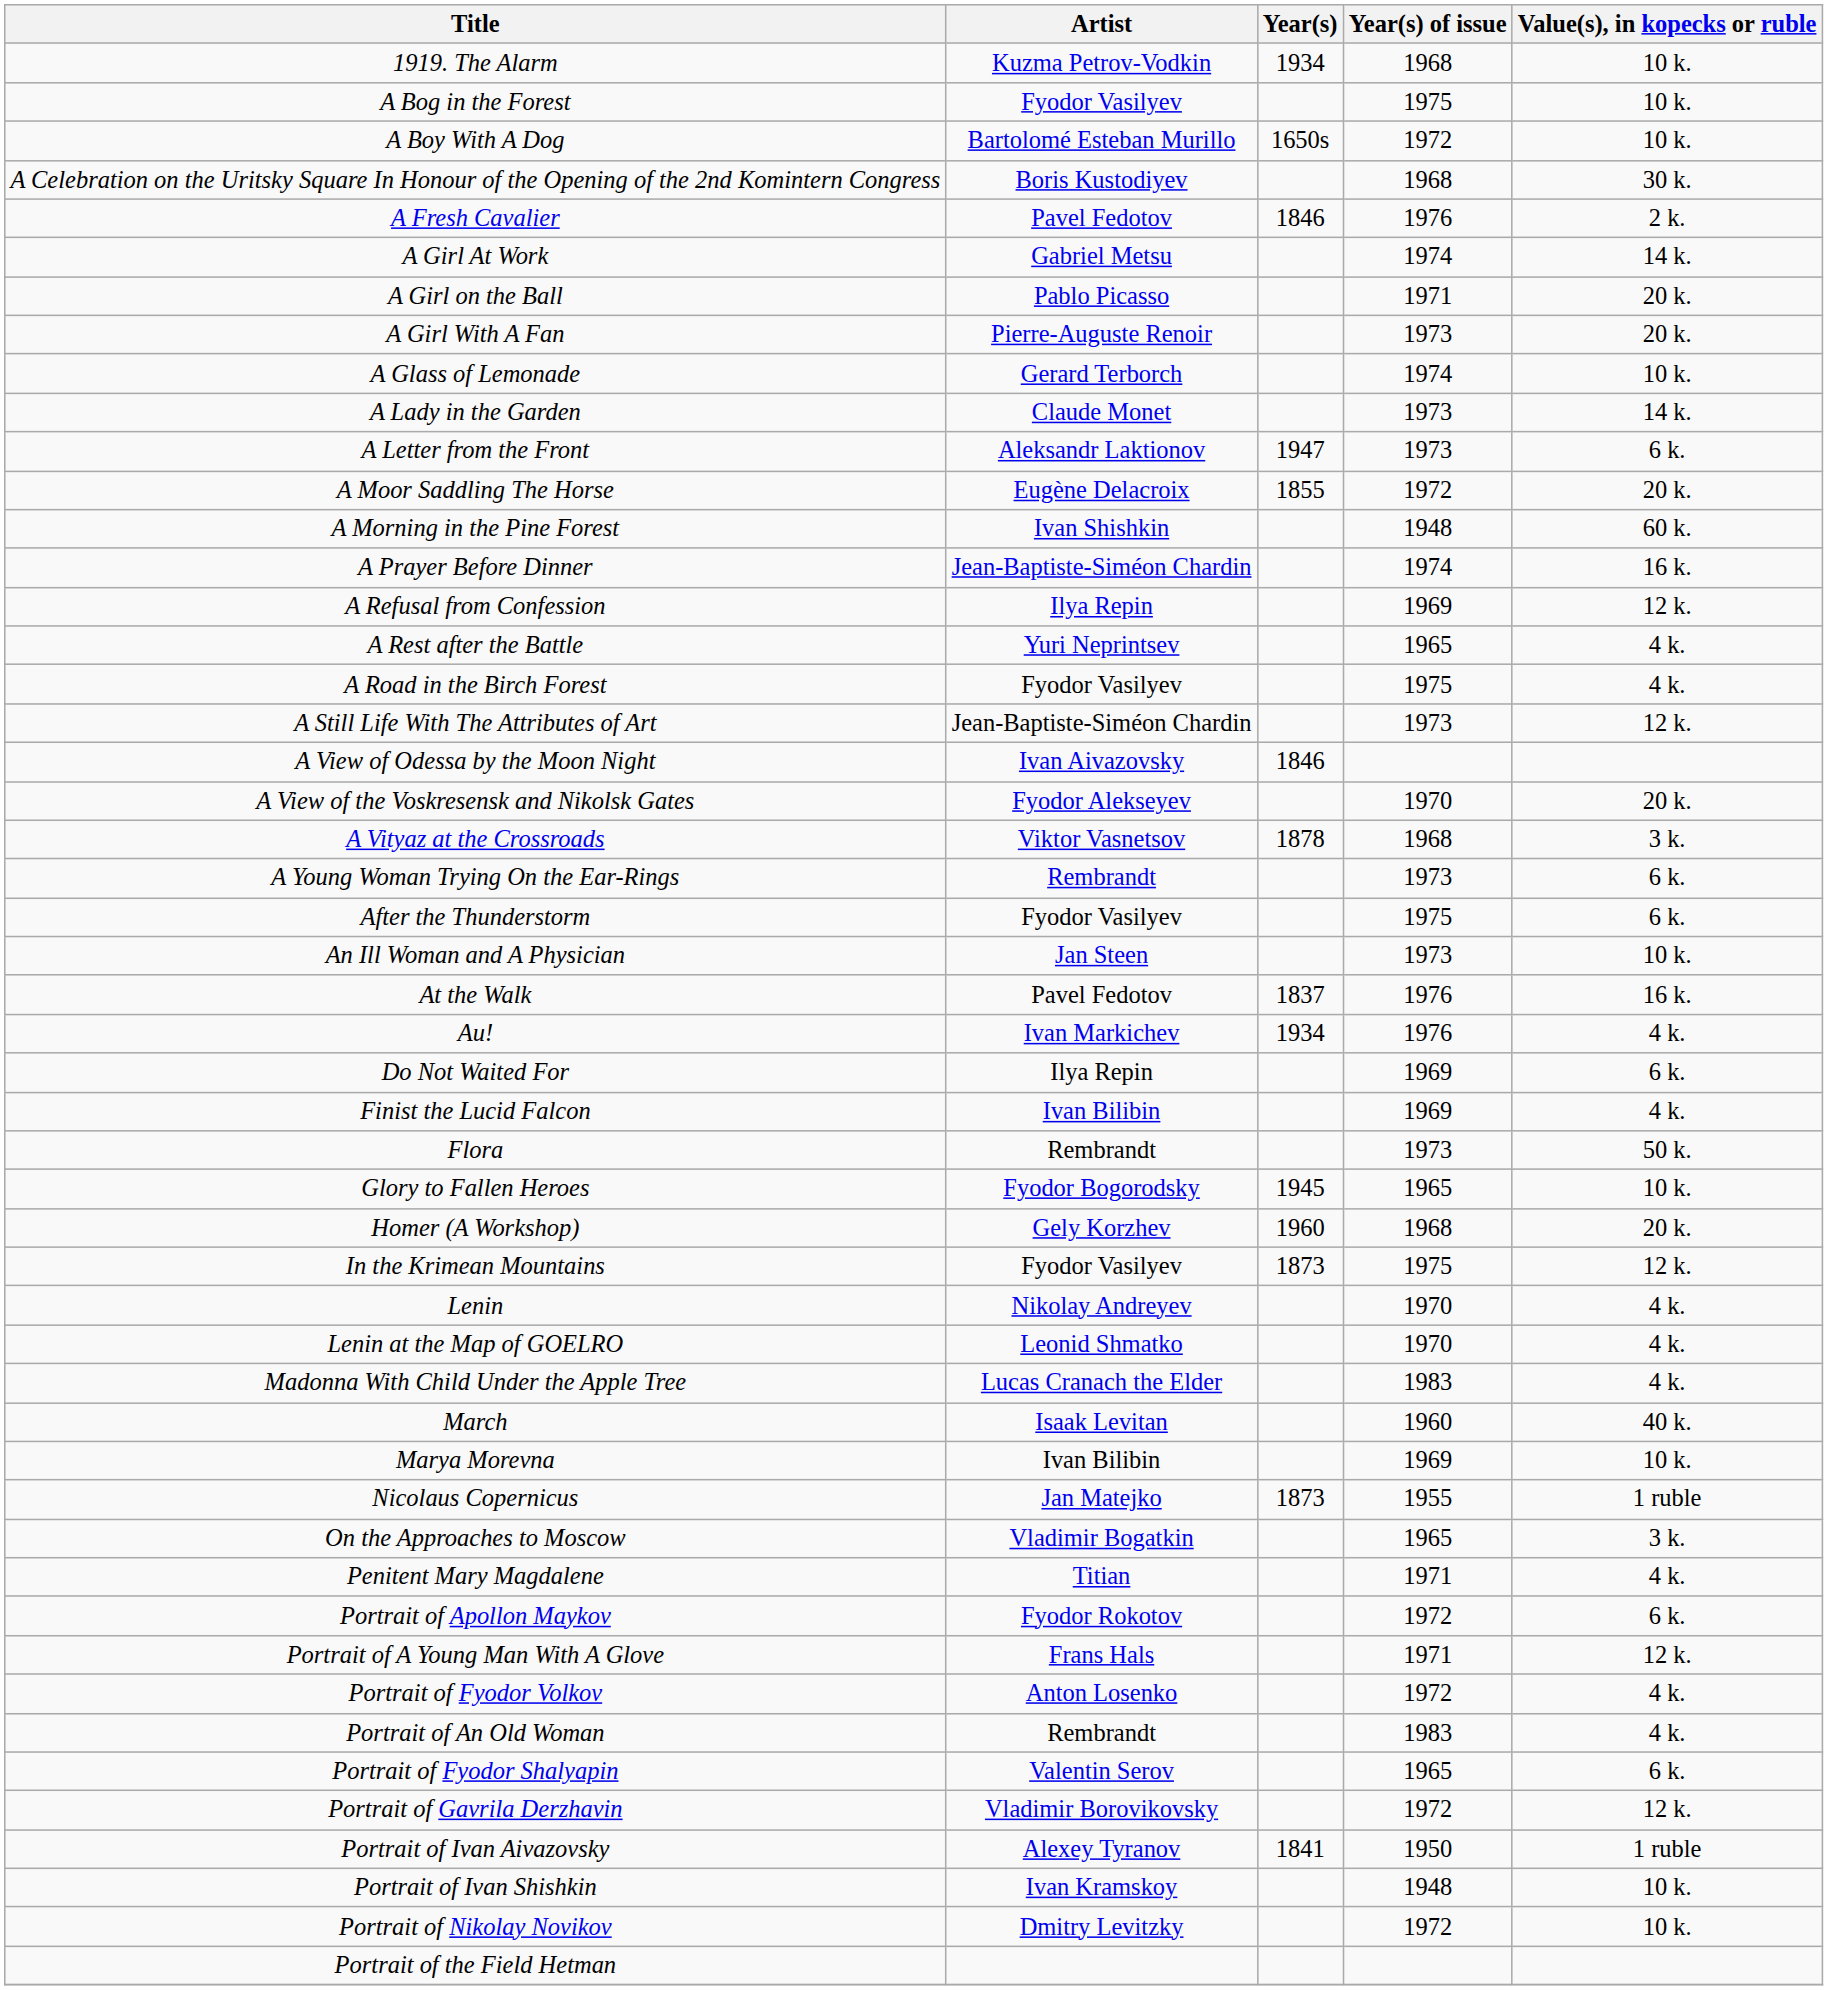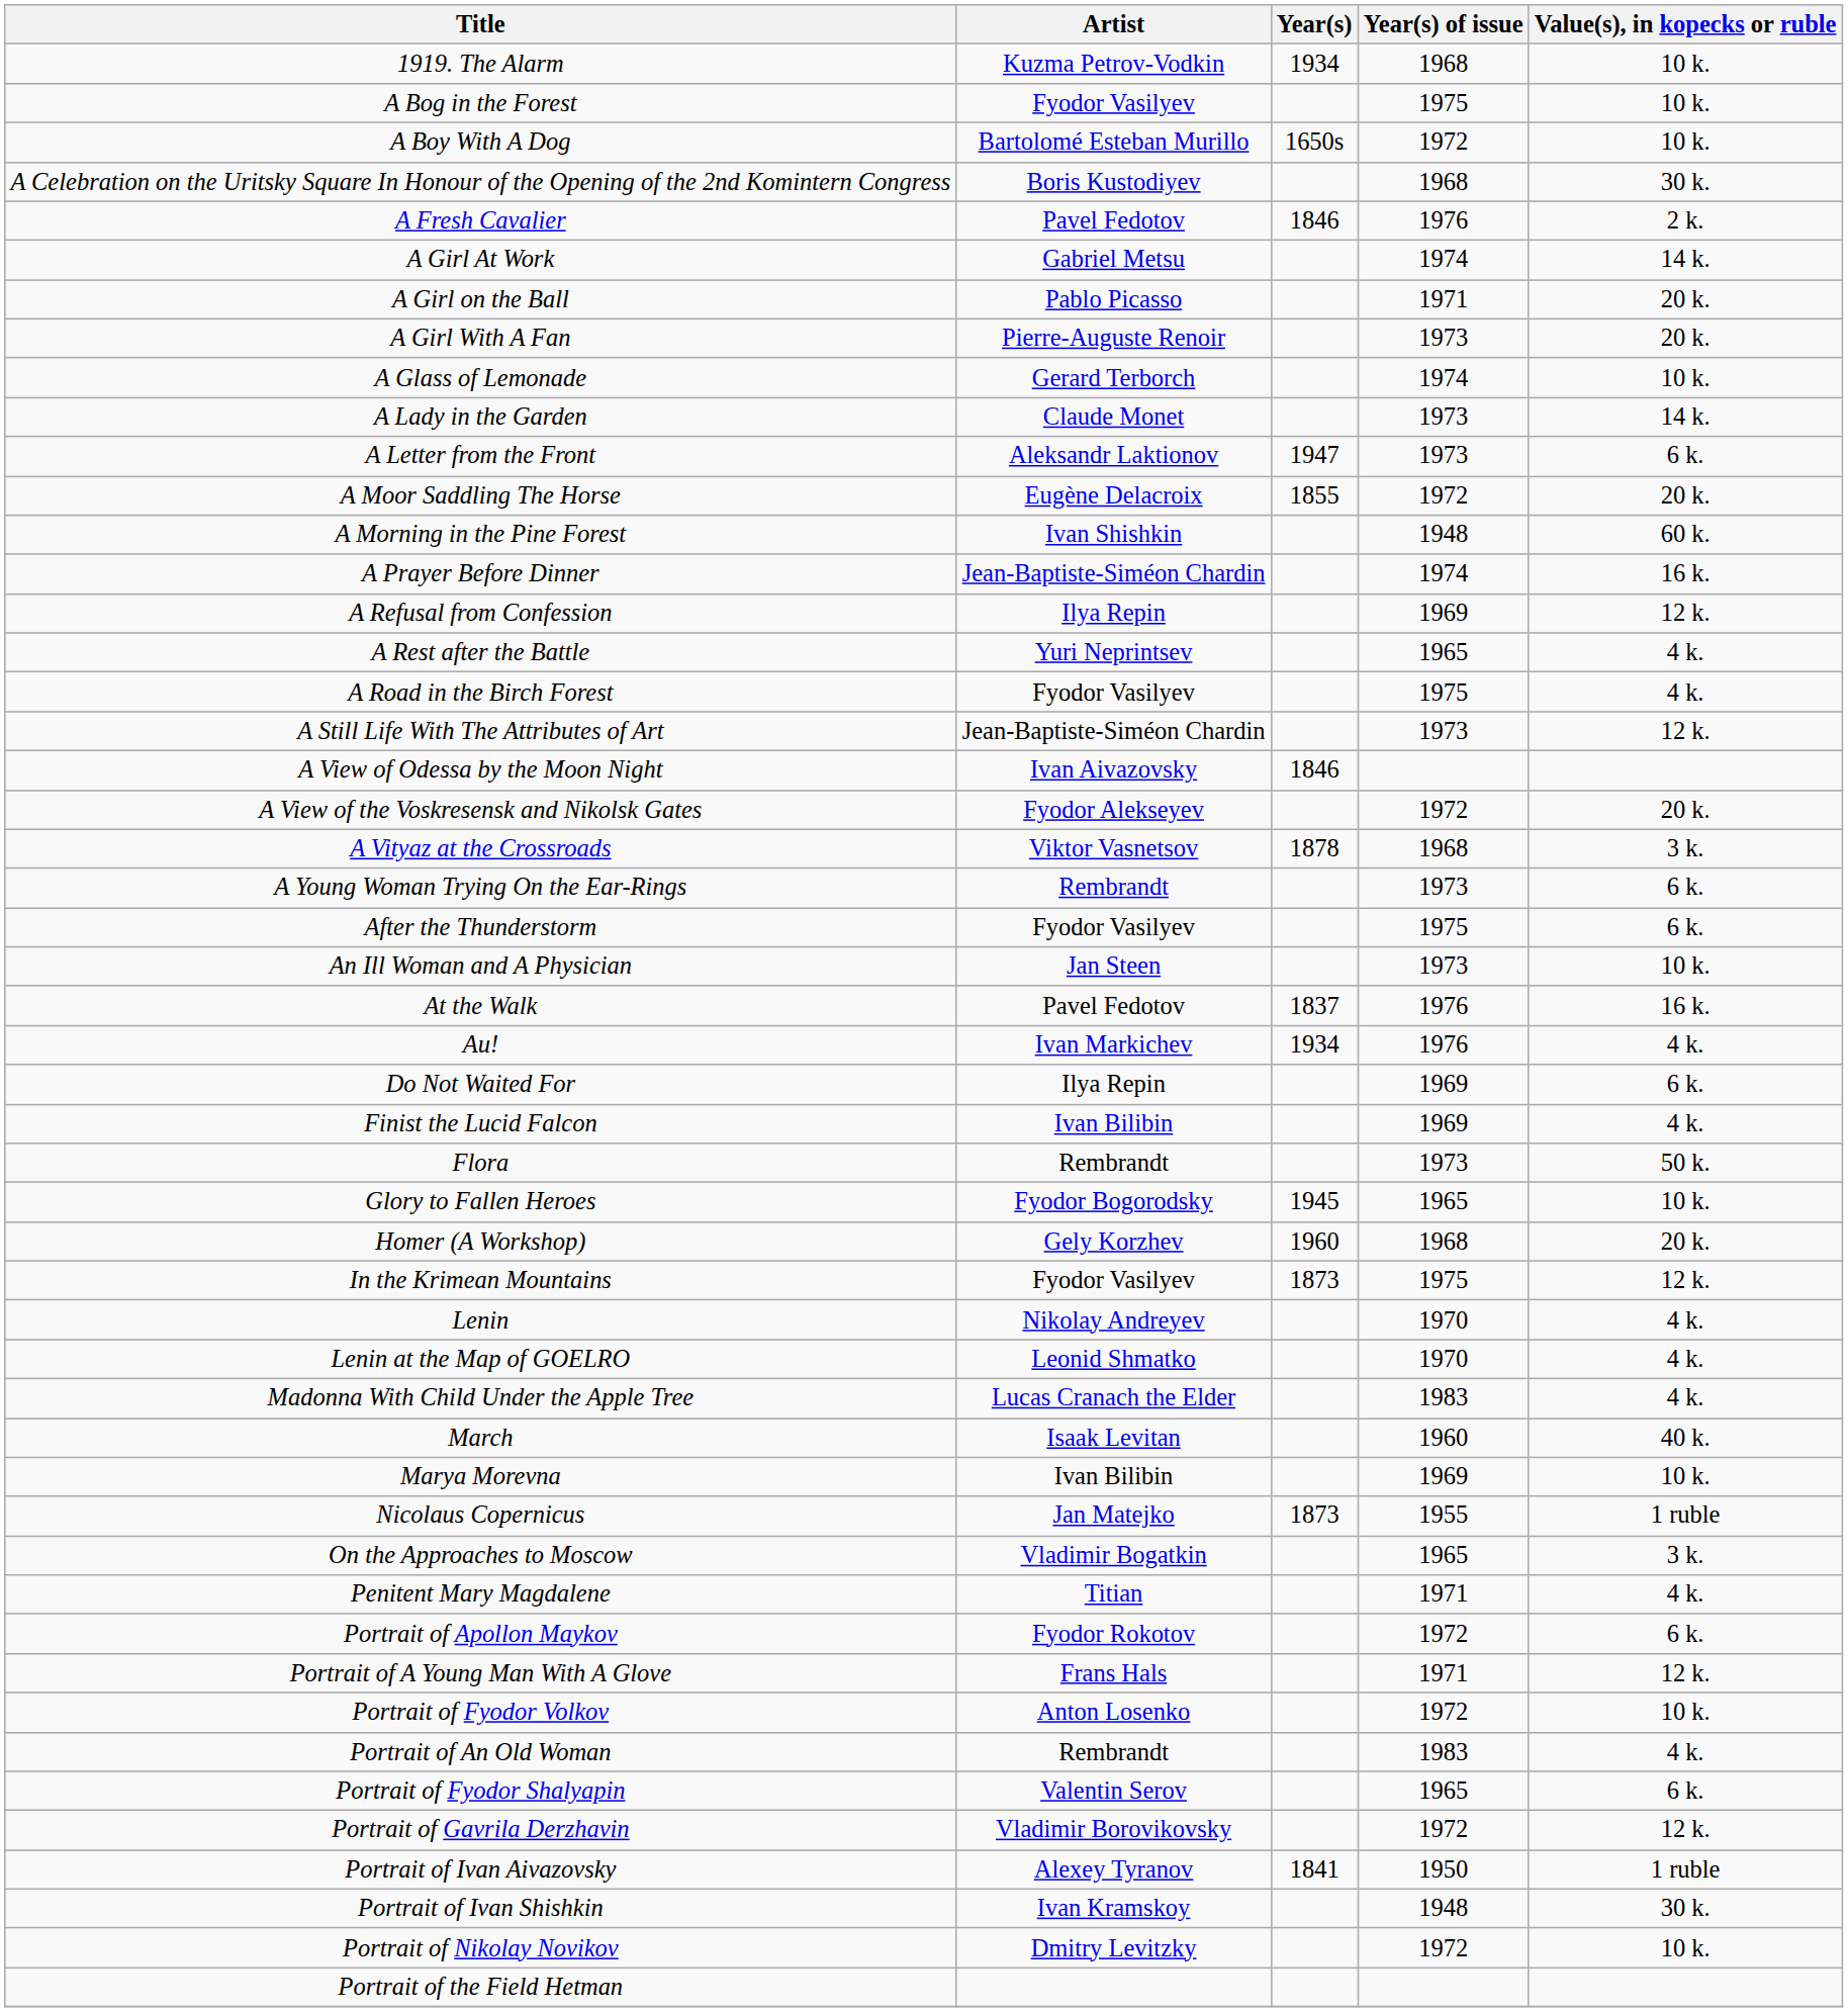 <table class="wikitable" style="text-align: center;">
 <tr>
 <th>Title</th>
 <th>Artist</th>
 <th>Year(s)</th>
 <th>Year(s) of issue</th>
 <th>Value(s), in <a href='#'>kopecks</a> or <a href='#'>ruble</a></th>
 </tr>
 <tr>
 <td><em>1919. The Alarm</em></td>
 <td><a href='#'>Kuzma Petrov-Vodkin</a></td>
 <td>1934</td>
 <td>1968</td>
 <td>10 k.</td>
 </tr>
 <tr>
 <td><em>A Bog in the Forest</em></td>
 <td><a href='#'>Fyodor Vasilyev</a></td>
 <td></td>
 <td>1975</td>
 <td>10 k.</td>
 </tr>
 <tr>
 <td><em>A Boy With A Dog</em></td>
 <td><a href='#'>Bartolomé Esteban Murillo</a></td>
 <td>1650s</td>
 <td>1972</td>
 <td>10 k.</td>
 </tr>
 <tr>
 <td><em>A Celebration on the Uritsky Square In Honour of the Opening of the 2nd Komintern Congress</em></td>
 <td><a href='#'>Boris Kustodiyev</a></td>
 <td></td>
 <td>1968</td>
 <td>30 k.</td>
 </tr>
 <tr>
 <td><em><a href='#'>A Fresh Cavalier</a></em></td>
 <td><a href='#'>Pavel Fedotov</a></td>
 <td>1846</td>
 <td>1976</td>
 <td>2 k.</td>
 </tr>
 <tr>
 <td><em>A Girl At Work</em></td>
 <td><a href='#'>Gabriel Metsu</a></td>
 <td></td>
 <td>1974</td>
 <td>14 k.</td>
 </tr>
 <tr>
 <td><em>A Girl on the Ball</em></td>
 <td><a href='#'>Pablo Picasso</a></td>
 <td></td>
 <td>1971</td>
 <td>20 k.</td>
 </tr>
 <tr>
 <td><em>A Girl With A Fan</em></td>
 <td><a href='#'>Pierre-Auguste Renoir</a></td>
 <td></td>
 <td>1973</td>
 <td>20 k.</td>
 </tr>
 <tr>
 <td><em>A Glass of Lemonade</em></td>
 <td><a href='#'>Gerard Terborch</a></td>
 <td></td>
 <td>1974</td>
 <td>10 k.</td>
 </tr>
 <tr>
 <td><em>A Lady in the Garden</em></td>
 <td><a href='#'>Claude Monet</a></td>
 <td></td>
 <td>1973</td>
 <td>14 k.</td>
 </tr>
 <tr>
 <td><em>A Letter from the Front</em></td>
 <td><a href='#'>Aleksandr Laktionov</a></td>
 <td>1947</td>
 <td>1973</td>
 <td>6 k.</td>
 </tr>
 <tr>
 <td><em>A Moor Saddling The Horse</em></td>
 <td><a href='#'>Eugène Delacroix</a></td>
 <td>1855</td>
 <td>1972</td>
 <td>20 k.</td>
 </tr>
 <tr>
 <td><em>A Morning in the Pine Forest</em></td>
 <td><a href='#'>Ivan Shishkin</a></td>
 <td></td>
 <td>1948</td>
 <td>60 k.</td>
 </tr>
 <tr>
 <td><em>A Prayer Before Dinner</em></td>
 <td><a href='#'>Jean-Baptiste-Siméon Chardin</a></td>
 <td></td>
 <td>1974</td>
 <td>16 k.</td>
 </tr>
 <tr>
 <td><em>A Refusal from Confession</em></td>
 <td><a href='#'>Ilya Repin</a></td>
 <td></td>
 <td>1969</td>
 <td>12 k.</td>
 </tr>
 <tr>
 <td><em>A Rest after the Battle</em></td>
 <td><a href='#'>Yuri Neprintsev</a></td>
 <td></td>
 <td>1965</td>
 <td>4 k.</td>
 </tr>
 <tr>
 <td><em>A Road in the Birch Forest</em></td>
 <td>Fyodor Vasilyev</td>
 <td></td>
 <td>1975</td>
 <td>4 k.</td>
 </tr>
 <tr>
 <td><em>A Still Life With The Attributes of Art</em></td>
 <td>Jean-Baptiste-Siméon Chardin</td>
 <td></td>
 <td>1973</td>
 <td>12 k.</td>
 </tr>
 <tr>
 <td><em>A View of Odessa by the Moon Night</em></td>
 <td><a href='#'>Ivan Aivazovsky</a></td>
 <td>1846</td>
 <td></td>
 <td></td>
 </tr>
 <tr>
 <td><em>A View of the Voskresensk and Nikolsk Gates</em></td>
 <td><a href='#'>Fyodor Alekseyev</a></td>
 <td></td>
-<td>1970</td>
+<td>1972</td>
 <td>20 k.</td>
 </tr>
 <tr>
 <td><em><a href='#'>A Vityaz at the Crossroads</a></em></td>
 <td><a href='#'>Viktor Vasnetsov</a></td>
 <td>1878</td>
 <td>1968</td>
 <td>3 k.</td>
 </tr>
 <tr>
 <td><em>A Young Woman Trying On the Ear-Rings</em></td>
 <td><a href='#'>Rembrandt</a></td>
 <td></td>
 <td>1973</td>
 <td>6 k.</td>
 </tr>
 <tr>
 <td><em>After the Thunderstorm</em></td>
 <td>Fyodor Vasilyev</td>
 <td></td>
 <td>1975</td>
 <td>6 k.</td>
 </tr>
 <tr>
 <td><em>An Ill Woman and A Physician</em></td>
 <td><a href='#'>Jan Steen</a></td>
 <td></td>
 <td>1973</td>
 <td>10 k.</td>
 </tr>
 <tr>
 <td><em>At the Walk</em></td>
 <td>Pavel Fedotov</td>
 <td>1837</td>
 <td>1976</td>
 <td>16 k.</td>
 </tr>
 <tr>
 <td><em>Au!</em></td>
 <td><a href='#'>Ivan Markichev</a></td>
 <td>1934</td>
 <td>1976</td>
 <td>4 k.</td>
 </tr>
 <tr>
 <td><em>Do Not Waited For</em></td>
 <td>Ilya Repin</td>
 <td></td>
 <td>1969</td>
 <td>6 k.</td>
 </tr>
 <tr>
 <td><em>Finist the Lucid Falcon</em></td>
 <td><a href='#'>Ivan Bilibin</a></td>
 <td></td>
 <td>1969</td>
 <td>4 k.</td>
 </tr>
 <tr>
 <td><em>Flora</em></td>
 <td>Rembrandt</td>
 <td></td>
 <td>1973</td>
 <td>50 k.</td>
 </tr>
 <tr>
 <td><em>Glory to Fallen Heroes</em></td>
 <td><a href='#'>Fyodor Bogorodsky</a></td>
 <td>1945</td>
 <td>1965</td>
 <td>10 k.</td>
 </tr>
 <tr>
 <td><em>Homer (A Workshop)</em></td>
 <td><a href='#'>Gely Korzhev</a></td>
 <td>1960</td>
 <td>1968</td>
 <td>20 k.</td>
 </tr>
 <tr>
 <td><em>In the Krimean Mountains</em></td>
 <td>Fyodor Vasilyev</td>
 <td>1873</td>
 <td>1975</td>
 <td>12 k.</td>
 </tr>
 <tr>
 <td><em>Lenin</em></td>
 <td><a href='#'>Nikolay Andreyev</a></td>
 <td></td>
 <td>1970</td>
 <td>4 k.</td>
 </tr>
 <tr>
 <td><em>Lenin at the Map of GOELRO</em></td>
 <td><a href='#'>Leonid Shmatko</a></td>
 <td></td>
 <td>1970</td>
 <td>4 k.</td>
 </tr>
 <tr>
 <td><em>Madonna With Child Under the Apple Tree</em></td>
 <td><a href='#'>Lucas Cranach the Elder</a></td>
 <td></td>
 <td>1983</td>
 <td>4 k.</td>
 </tr>
 <tr>
 <td><em>March</em></td>
 <td><a href='#'>Isaak Levitan</a></td>
 <td></td>
 <td>1960</td>
 <td>40 k.</td>
 </tr>
 <tr>
 <td><em>Marya Morevna</em></td>
 <td>Ivan Bilibin</td>
 <td></td>
 <td>1969</td>
 <td>10 k.</td>
 </tr>
 <tr>
 <td><em>Nicolaus Copernicus</em></td>
 <td><a href='#'>Jan Matejko</a></td>
 <td>1873</td>
 <td>1955</td>
 <td>1 ruble</td>
 </tr>
 <tr>
 <td><em>On the Approaches to Moscow</em></td>
 <td><a href='#'>Vladimir Bogatkin</a></td>
 <td></td>
 <td>1965</td>
 <td>3 k.</td>
 </tr>
 <tr>
 <td><em>Penitent Mary Magdalene</em></td>
 <td><a href='#'>Titian</a></td>
 <td></td>
 <td>1971</td>
 <td>4 k.</td>
 </tr>
 <tr>
 <td><em>Portrait of <a href='#'>Apollon Maykov</a></em></td>
 <td><a href='#'>Fyodor Rokotov</a></td>
 <td></td>
 <td>1972</td>
 <td>6 k.</td>
 </tr>
 <tr>
 <td><em>Portrait of A Young Man With A Glove</em></td>
 <td><a href='#'>Frans Hals</a></td>
 <td></td>
 <td>1971</td>
 <td>12 k.</td>
 </tr>
 <tr>
 <td><em>Portrait of <a href='#'>Fyodor Volkov</a></em></td>
 <td><a href='#'>Anton Losenko</a></td>
 <td></td>
 <td>1972</td>
-<td>4 k.</td>
+<td>10 k.</td>
 </tr>
 <tr>
 <td><em>Portrait of An Old Woman</em></td>
 <td>Rembrandt</td>
 <td></td>
 <td>1983</td>
 <td>4 k.</td>
 </tr>
 <tr>
 <td><em>Portrait of <a href='#'>Fyodor Shalyapin</a></em></td>
 <td><a href='#'>Valentin Serov</a></td>
 <td></td>
 <td>1965</td>
 <td>6 k.</td>
 </tr>
 <tr>
 <td><em>Portrait of <a href='#'>Gavrila Derzhavin</a></em></td>
 <td><a href='#'>Vladimir Borovikovsky</a></td>
 <td></td>
 <td>1972</td>
 <td>12 k.</td>
 </tr>
 <tr>
 <td><em>Portrait of Ivan Aivazovsky</em></td>
 <td><a href='#'>Alexey Tyranov</a></td>
 <td>1841</td>
 <td>1950</td>
 <td>1 ruble</td>
 </tr>
 <tr>
 <td><em>Portrait of Ivan Shishkin</em></td>
 <td><a href='#'>Ivan Kramskoy</a></td>
 <td></td>
 <td>1948</td>
-<td>10 k.</td>
+<td>30 k.</td>
 </tr>
 <tr>
 <td><em>Portrait of <a href='#'>Nikolay Novikov</a></em></td>
 <td><a href='#'>Dmitry Levitzky</a></td>
 <td></td>
 <td>1972</td>
 <td>10 k.</td>
 </tr>
 <tr>
 <td><em>Portrait of the Field Hetman</em></td>
 <td></td>
 <td></td>
 <td></td>
 <td></td>
 </tr>
 <tr>
 </tr>
 </table>
